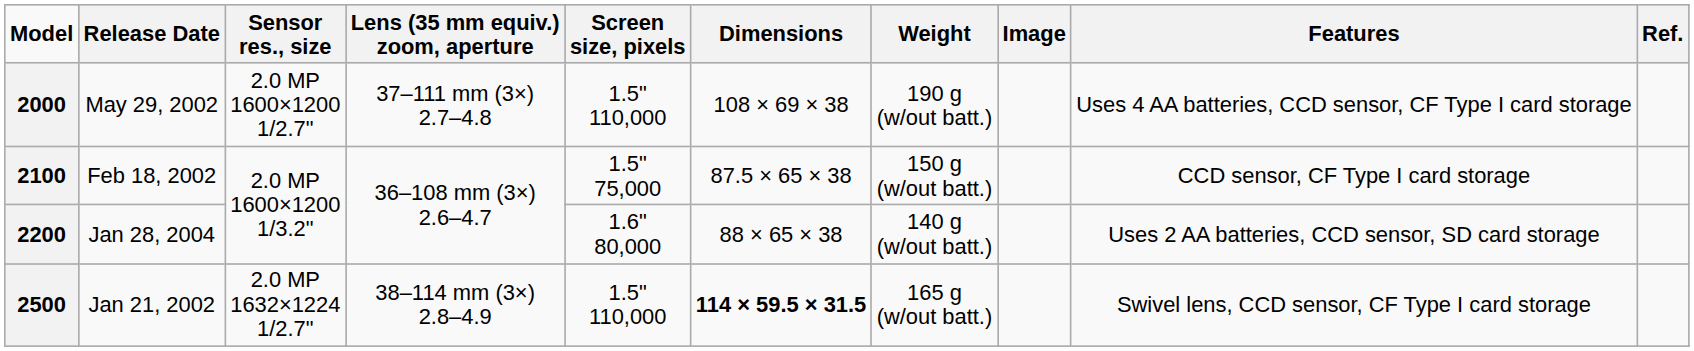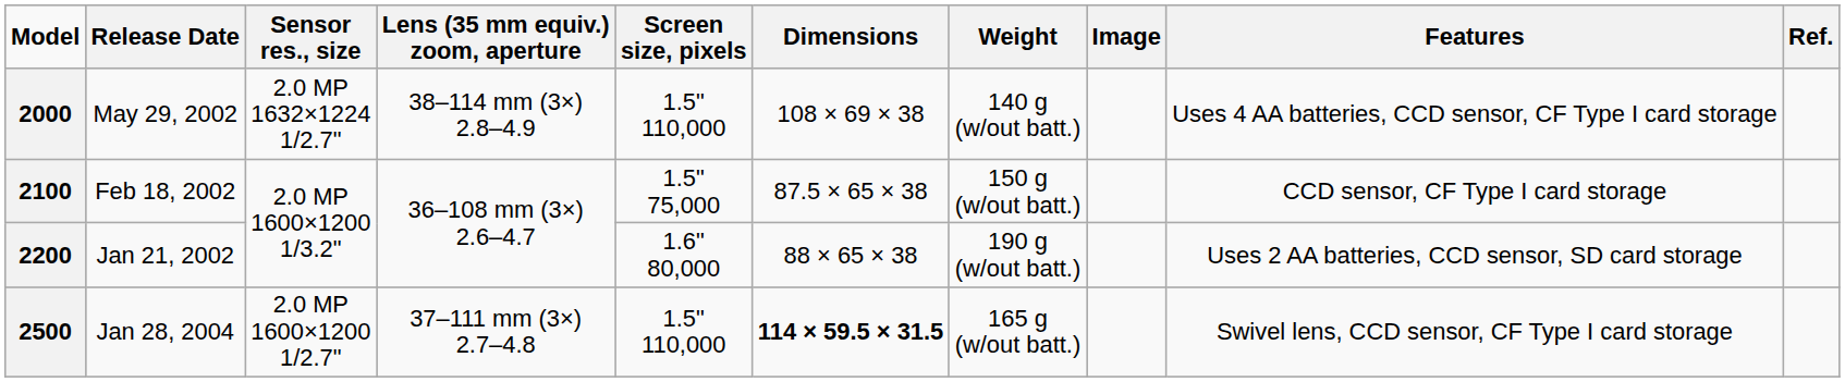 <table class="wikitable" style="font-size:85%; text-align: center">
 <tr>
 <td><strong>Model</strong></td>
 <th>Release Date</th>
 <th>Sensor<br>res., size</th>
 <th>Lens (35 mm equiv.)<br>zoom, aperture</th>
 <th>Screen<br>size, pixels</th>
 <th>Dimensions<br></th>
 <th>Weight</th>
 <th>Image</th>
 <th>Features</th>
 <th>Ref.</th>
 </tr>
 <tr>
 <th>2000</th>
 <td>May 29, 2002</td>
-<td>2.0 MP<br>1600×1200<br>1/2.7"</td>
-<td>37–111 mm (3×)<br>2.7–4.8</td>
+<td>2.0 MP<br>1632×1224<br>1/2.7"</td>
+<td>38–114 mm (3×)<br>2.8–4.9</td>
 <td>1.5"<br>110,000</td>
 <td>108 × 69 × 38</td>
-<td>190 g<br>(w/out batt.)</td>
+<td>140 g<br>(w/out batt.)</td>
 <td></td>
 <td>Uses 4 AA batteries, CCD sensor, CF Type I card storage</td>
 <td></td>
 </tr>
 <tr>
 <th>2100</th>
 <td>Feb 18, 2002</td>
 <td rowspan="2">2.0 MP<br>1600×1200<br>1/3.2"</td>
 <td rowspan="2">36–108 mm (3×)<br>2.6–4.7</td>
 <td>1.5"<br>75,000</td>
 <td>87.5 × 65 × 38</td>
 <td>150 g<br>(w/out batt.)</td>
 <td></td>
 <td>CCD sensor, CF Type I card storage</td>
 <td></td>
 </tr>
 <tr>
 <th>2200</th>
-<td>Jan 28, 2004</td>
+<td>Jan 21, 2002</td>
 <td>1.6"<br>80,000</td>
 <td>88 × 65 × 38</td>
-<td>140 g<br>(w/out batt.)</td>
+<td>190 g<br>(w/out batt.)</td>
 <td></td>
 <td>Uses 2 AA batteries, CCD sensor, SD card storage</td>
 <td></td>
 </tr>
 <tr>
 <th>2500 </th>
-<td>Jan 21, 2002</td>
-<td>2.0 MP<br>1632×1224<br>1/2.7"</td>
-<td>38–114 mm (3×)<br>2.8–4.9</td>
+<td>Jan 28, 2004</td>
+<td>2.0 MP<br>1600×1200<br>1/2.7"</td>
+<td>37–111 mm (3×)<br>2.7–4.8</td>
 <td>1.5"<br>110,000</td>
 <td><strong>114 × 59.5 × 31.5</strong></td>
 <td>165 g<br>(w/out batt.)</td>
 <td></td>
 <td>Swivel lens, CCD sensor, CF Type I card storage</td>
 <td></td>
 </tr>
 </table>
